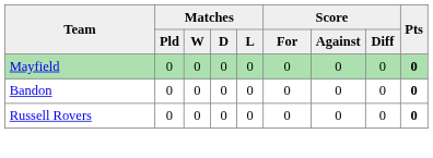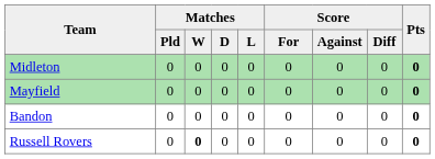 <table style=border-collapse:collapse border=1 cellspacing=0 cellpadding=5>
 <tr align=center bgcolor=#efefef>
 <th rowspan=2 width=165>Team</th>
 <th colspan=4>Matches</th>
 <th colspan=3>Score</th>
 <th rowspan=2width=20>Pts</th>
 </tr>
 <tr align=center bgcolor=#efefef>
 <th width=20>Pld</th>
 <th width=20>W</th>
 <th width=20>D</th>
 <th width=20>L</th>
 <th width=45>For</th>
 <th width=45>Against</th>
 <th width=30>Diff</th>
+</tr>
+<tr align=center style="background:#ACE1AF;">
+<td style="text-align:left;"><a href='#'>Midleton</a></td>
+<td>0</td>
+<td>0</td>
+<td>0</td>
+<td>0</td>
+<td>0</td>
+<td>0</td>
+<td>0</td>
+<td><strong>0</strong></td>
 </tr>
 <tr align=center style="background:#ACE1AF;">
 <td style="text-align:left;"><a href='#'>Mayfield</a></td>
 <td>0</td>
 <td>0</td>
 <td>0</td>
 <td>0</td>
 <td>0</td>
 <td>0</td>
 <td>0</td>
 <td><strong>0</strong></td>
 </tr>
 <tr align=center>
 <td style="text-align:left;"><a href='#'>Bandon</a></td>
 <td>0</td>
 <td>0</td>
 <td>0</td>
 <td>0</td>
 <td>0</td>
 <td>0</td>
 <td>0</td>
 <td><strong>0</strong></td>
 </tr>
 <tr align=center>
 <td style="text-align:left;"><a href='#'>Russell Rovers</a></td>
 <td>0</td>
-<td>0</td>
+<td><strong>0</strong></td>
 <td>0</td>
 <td>0</td>
 <td>0</td>
 <td>0</td>
 <td>0</td>
 <td><strong>0</strong></td>
 </tr>
 </table>
